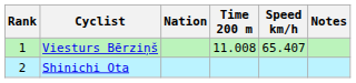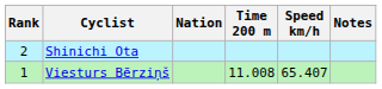 <table class="wikitable sortable" style="text-align:center">
 <tr>
 <th>Rank</th>
 <th>Cyclist</th>
 <th>Nation</th>
 <th>Time<br>200 m</th>
 <th>Speed<br>km/h</th>
 <th>Notes</th>
 </tr>
+<tr bgcolor=bbf3ff>
+<td>2</td>
+<td align=left><a href='#'>Shinichi Ota</a></td>
+<td align=left></td>
+<td></td>
+<td></td>
+<td></td>
+</tr>
 <tr bgcolor=bbf3bb>
 <td>1</td>
 <td align=left><a href='#'>Viesturs Bērziņš</a></td>
 <td align=left></td>
 <td>11.008</td>
 <td>65.407</td>
 <td></td>
 </tr>
-<tr bgcolor=bbf3ff>
-<td>2</td>
-<td align=left><a href='#'>Shinichi Ota</a></td>
-<td align=left></td>
-<td></td>
-<td></td>
-<td></td>
-</tr>
 </table>
